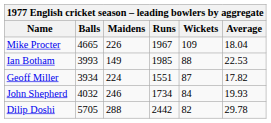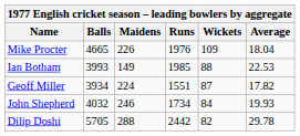 <table class="wikitable">
 <tr>
 <th bgcolor="#efefef" colspan="7">1977 English cricket season – leading bowlers by aggregate</th>
 </tr>
 <tr bgcolor="#efefef">
 <th>Name</th>
 <th>Balls</th>
 <th>Maidens</th>
 <th>Runs</th>
 <th>Wickets</th>
 <th>Average</th>
 </tr>
 <tr>
 <td><a href='#'>Mike Procter</a></td>
 <td>4665</td>
 <td>226</td>
-<td>1967</td>
+<td>1976</td>
 <td>109</td>
 <td>18.04</td>
 </tr>
 <tr>
 <td><a href='#'>Ian Botham</a></td>
 <td>3993</td>
 <td>149</td>
 <td>1985</td>
 <td>88</td>
 <td>22.53</td>
 </tr>
 <tr>
 <td><a href='#'>Geoff Miller</a></td>
 <td>3934</td>
 <td>224</td>
 <td>1551</td>
 <td>87</td>
 <td>17.82</td>
 </tr>
 <tr>
 <td><a href='#'>John Shepherd</a></td>
 <td>4032</td>
 <td>246</td>
 <td>1734</td>
 <td>84</td>
 <td>19.93</td>
 </tr>
 <tr>
 <td><a href='#'>Dilip Doshi</a></td>
 <td>5705</td>
 <td>288</td>
 <td>2442</td>
 <td>82</td>
 <td>29.78</td>
 </tr>
 </table>
